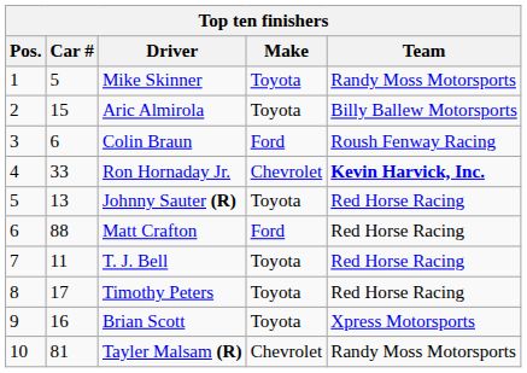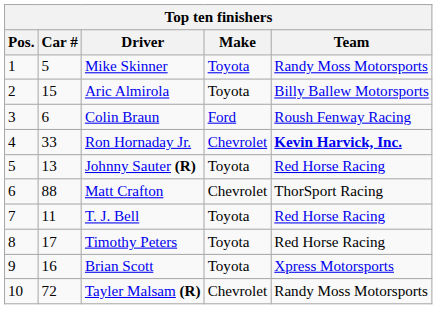 <table class="wikitable" style="font-size: 90%">
 <tr>
 <th colspan=9>Top ten finishers</th>
 </tr>
 <tr>
 <th>Pos.</th>
 <th>Car #</th>
 <th>Driver</th>
 <th>Make</th>
 <th>Team</th>
 </tr>
 <tr>
 <td>1</td>
 <td>5</td>
 <td><a href='#'>Mike Skinner</a></td>
 <td><a href='#'>Toyota</a></td>
 <td><a href='#'>Randy Moss Motorsports</a></td>
 </tr>
 <tr>
 <td>2</td>
 <td>15</td>
 <td><a href='#'>Aric Almirola</a></td>
 <td>Toyota</td>
 <td><a href='#'>Billy Ballew Motorsports</a></td>
 </tr>
 <tr>
 <td>3</td>
 <td>6</td>
 <td><a href='#'>Colin Braun</a></td>
 <td><a href='#'>Ford</a></td>
 <td><a href='#'>Roush Fenway Racing</a></td>
 </tr>
 <tr>
 <td>4</td>
 <td>33</td>
 <td><a href='#'>Ron Hornaday Jr.</a></td>
 <td><a href='#'>Chevrolet</a></td>
 <td><strong><a href='#'>Kevin Harvick, Inc.</a></strong></td>
 </tr>
 <tr>
 <td>5</td>
 <td>13</td>
 <td><a href='#'>Johnny Sauter</a> <strong>(R)</strong></td>
 <td>Toyota</td>
 <td><a href='#'>Red Horse Racing</a></td>
 </tr>
 <tr>
 <td>6</td>
 <td>88</td>
 <td><a href='#'>Matt Crafton</a></td>
-<td><a href='#'>Ford</a></td>
-<td>Red Horse Racing</td>
+<td>Chevrolet</td>
+<td>ThorSport Racing</td>
 </tr>
 <tr>
 <td>7</td>
 <td>11</td>
 <td><a href='#'>T. J. Bell</a></td>
 <td>Toyota</td>
 <td><a href='#'>Red Horse Racing</a></td>
 </tr>
 <tr>
 <td>8</td>
 <td>17</td>
 <td><a href='#'>Timothy Peters</a></td>
 <td>Toyota</td>
 <td>Red Horse Racing</td>
 </tr>
 <tr>
 <td>9</td>
 <td>16</td>
 <td><a href='#'>Brian Scott</a></td>
 <td>Toyota</td>
 <td><a href='#'>Xpress Motorsports</a></td>
 </tr>
 <tr>
 <td>10</td>
-<td>81</td>
+<td>72</td>
 <td><a href='#'>Tayler Malsam</a> <strong>(R)</strong></td>
 <td>Chevrolet</td>
 <td>Randy Moss Motorsports</td>
 </tr>
 </table>
